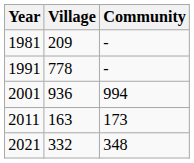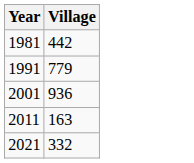 <table class="wikitable">
 <tr>
 <th>Year</th>
 <th>Village</th>
-<th>Community</th>
 </tr>
 <tr>
 <td>1981</td>
-<td>209</td>
-<td>-</td>
+<td>442</td>
 </tr>
 <tr>
 <td>1991</td>
-<td>778</td>
-<td>-</td>
+<td>779</td>
 </tr>
 <tr>
 <td>2001</td>
 <td>936</td>
-<td>994</td>
 </tr>
 <tr>
 <td>2011</td>
 <td>163</td>
-<td>173</td>
 </tr>
 <tr>
 <td>2021</td>
 <td>332</td>
-<td>348</td>
 </tr>
 </table>
